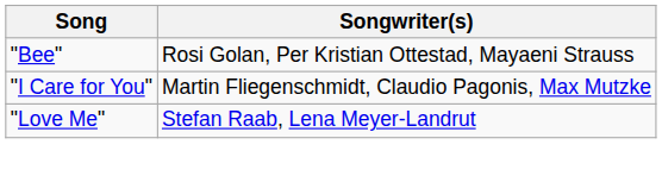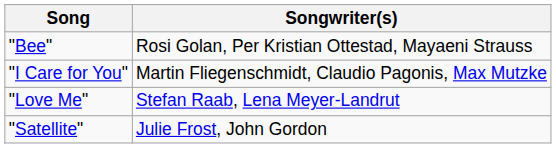 <table class="sortable wikitable" style="margin: 1em auto 1em auto;">
 <tr>
 <th>Song</th>
 <th>Songwriter(s)</th>
 </tr>
 <tr>
 <td align="left">"<a href='#'>Bee</a>"</td>
 <td align="left">Rosi Golan, Per Kristian Ottestad, Mayaeni Strauss</td>
 </tr>
 <tr>
 <td align="left">"<a href='#'>I Care for You</a>"</td>
 <td align="left">Martin Fliegenschmidt, Claudio Pagonis, <a href='#'>Max Mutzke</a></td>
 </tr>
 <tr>
 <td align="left">"<a href='#'>Love Me</a>"</td>
 <td align="left"><a href='#'>Stefan Raab</a>, <a href='#'>Lena Meyer-Landrut</a></td>
 </tr>
+<tr>
+<td align="left">"<a href='#'>Satellite</a>"</td>
+<td align="left"><a href='#'>Julie Frost</a>, John Gordon</td>
+</tr>
 </table>
